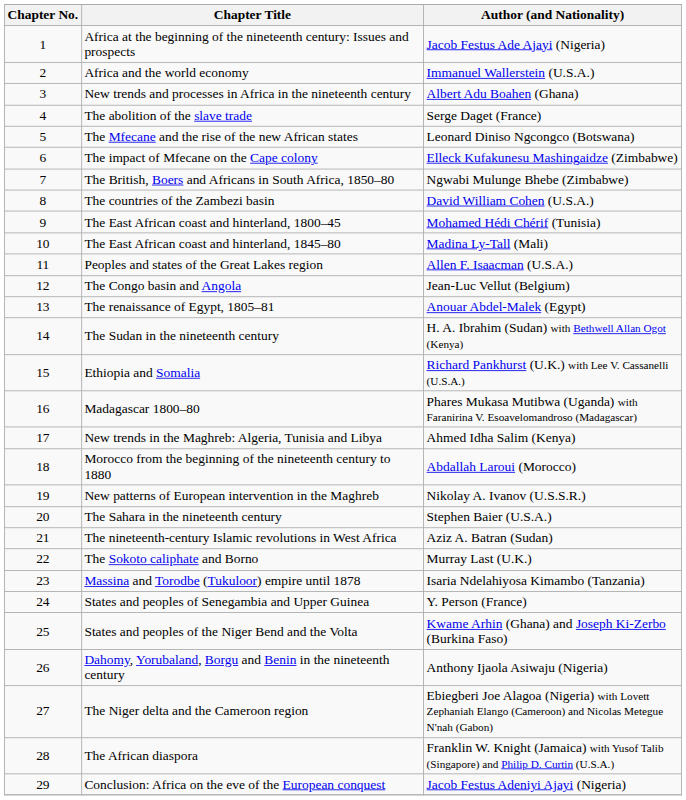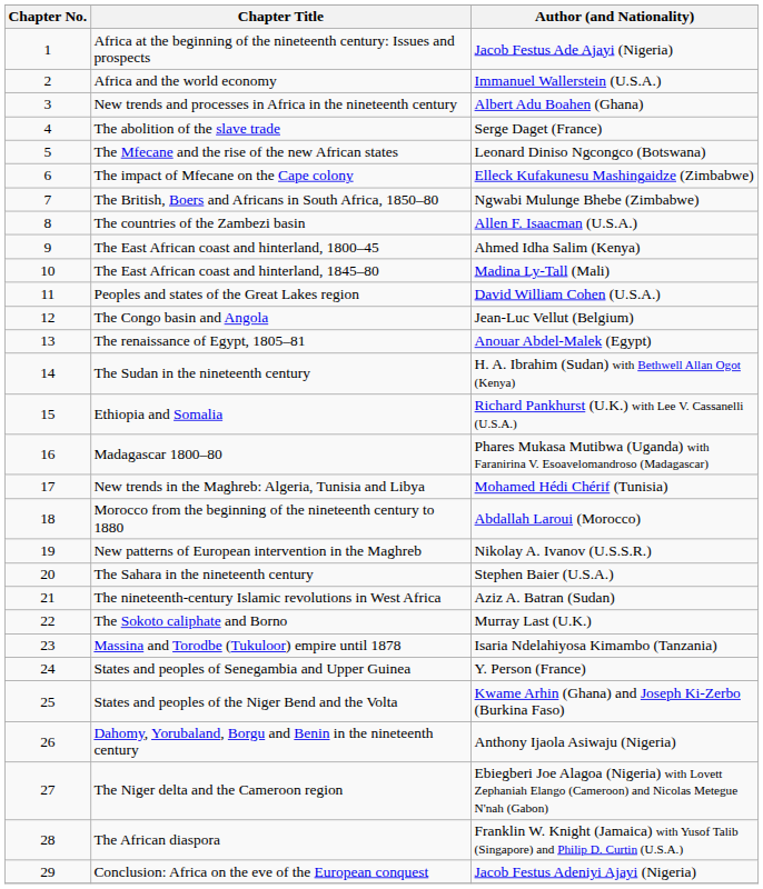 <table class="wikitable mw-collapsible mw-collapsed">
 <tr style="background:#cccccc">
 </tr>
 <tr>
 <th>Chapter No.</th>
 <th width=400>Chapter Title</th>
 <th width=300>Author (and Nationality)</th>
 </tr>
 <tr>
 <td align=center>1</td>
 <td>Africa at the beginning of the nineteenth century: Issues and prospects</td>
 <td><a href='#'>Jacob Festus Ade Ajayi</a> (Nigeria)</td>
 </tr>
 <tr>
 <td align=center>2</td>
 <td>Africa and the world economy</td>
 <td><a href='#'>Immanuel Wallerstein</a> (U.S.A.)</td>
 </tr>
 <tr>
 <td align=center>3</td>
 <td>New trends and processes in Africa in the nineteenth century</td>
 <td><a href='#'>Albert Adu Boahen</a> (Ghana)</td>
 </tr>
 <tr>
 <td align=center>4</td>
 <td>The abolition of the <a href='#'>slave trade</a></td>
 <td>Serge Daget (France)</td>
 </tr>
 <tr>
 <td align=center>5</td>
 <td>The <a href='#'>Mfecane</a> and the rise of the new African states</td>
 <td>Leonard Diniso Ngcongco (Botswana)</td>
 </tr>
 <tr>
 <td align=center>6</td>
 <td>The impact of Mfecane on the <a href='#'>Cape colony</a></td>
 <td><a href='#'>Elleck Kufakunesu Mashingaidze</a> (Zimbabwe)</td>
 </tr>
 <tr>
 <td align=center>7</td>
 <td>The British, <a href='#'>Boers</a> and Africans in South Africa, 1850–80</td>
 <td>Ngwabi Mulunge Bhebe (Zimbabwe)</td>
 </tr>
 <tr>
 <td align=center>8</td>
 <td>The countries of the Zambezi basin</td>
-<td><a href='#'>David William Cohen</a> (U.S.A.)</td>
+<td><a href='#'>Allen F. Isaacman</a> (U.S.A.)</td>
 </tr>
 <tr>
 <td align=center>9</td>
 <td>The East African coast and hinterland, 1800–45</td>
-<td><a href='#'>Mohamed Hédi Chérif</a> (Tunisia)</td>
+<td>Ahmed Idha Salim (Kenya)</td>
 </tr>
 <tr>
 <td align=center>10</td>
 <td>The East African coast and hinterland, 1845–80</td>
 <td><a href='#'>Madina Ly-Tall</a> (Mali)</td>
 </tr>
 <tr>
 <td align=center>11</td>
 <td>Peoples and states of the Great Lakes region</td>
-<td><a href='#'>Allen F. Isaacman</a> (U.S.A.)</td>
+<td><a href='#'>David William Cohen</a> (U.S.A.)</td>
 </tr>
 <tr>
 <td align=center>12</td>
 <td>The Congo basin and <a href='#'>Angola</a></td>
 <td>Jean-Luc Vellut (Belgium)</td>
 </tr>
 <tr>
 <td align=center>13</td>
 <td>The renaissance of Egypt, 1805–81</td>
 <td><a href='#'>Anouar Abdel-Malek</a> (Egypt)</td>
 </tr>
 <tr>
 <td align=center>14</td>
 <td>The Sudan in the nineteenth century</td>
 <td>H. A. Ibrahim (Sudan) <small>with <a href='#'>Bethwell Allan Ogot</a> (Kenya)</small></td>
 </tr>
 <tr>
 <td align=center>15</td>
 <td>Ethiopia and <a href='#'>Somalia</a></td>
 <td><a href='#'>Richard Pankhurst</a> (U.K.) <small>with Lee V. Cassanelli (U.S.A.)</small></td>
 </tr>
 <tr>
 <td align=center>16</td>
 <td>Madagascar 1800–80</td>
 <td>Phares Mukasa Mutibwa (Uganda) <small>with Faranirina V. Esoavelomandroso (Madagascar)</small></td>
 </tr>
 <tr>
 <td align=center>17</td>
 <td>New trends in the Maghreb: Algeria, Tunisia and Libya</td>
-<td>Ahmed Idha Salim (Kenya)</td>
+<td><a href='#'>Mohamed Hédi Chérif</a> (Tunisia)</td>
 </tr>
 <tr>
 <td align=center>18</td>
 <td>Morocco from the beginning of the nineteenth century to 1880</td>
 <td><a href='#'>Abdallah Laroui</a> (Morocco)</td>
 </tr>
 <tr>
 <td align=center>19</td>
 <td>New patterns of European intervention in the Maghreb</td>
 <td>Nikolay A. Ivanov (U.S.S.R.)</td>
 </tr>
 <tr>
 <td align=center>20</td>
 <td>The Sahara in the nineteenth century</td>
 <td>Stephen Baier (U.S.A.)</td>
 </tr>
 <tr>
 <td align=center>21</td>
 <td>The nineteenth-century Islamic revolutions in West Africa</td>
 <td>Aziz A. Batran (Sudan)</td>
 </tr>
 <tr>
 <td align=center>22</td>
 <td>The <a href='#'>Sokoto caliphate</a> and Borno</td>
 <td>Murray Last (U.K.)</td>
 </tr>
 <tr>
 <td align=center>23</td>
 <td><a href='#'>Massina</a> and <a href='#'>Torodbe</a> (<a href='#'>Tukuloor</a>) empire until 1878</td>
 <td>Isaria Ndelahiyosa Kimambo (Tanzania)</td>
 </tr>
 <tr>
 <td align=center>24</td>
 <td>States and peoples of Senegambia and Upper Guinea</td>
 <td>Y. Person (France)</td>
 </tr>
 <tr>
 <td align=center>25</td>
 <td>States and peoples of the Niger Bend and the Volta</td>
 <td><a href='#'>Kwame Arhin</a> (Ghana) and <a href='#'>Joseph Ki-Zerbo</a> (Burkina Faso)</td>
 </tr>
 <tr>
 <td align=center>26</td>
 <td><a href='#'>Dahomy</a>, <a href='#'>Yorubaland</a>, <a href='#'>Borgu</a> and <a href='#'>Benin</a> in the nineteenth century</td>
 <td>Anthony Ijaola Asiwaju (Nigeria)</td>
 </tr>
 <tr>
 <td align=center>27</td>
 <td>The Niger delta and the Cameroon region</td>
 <td>Ebiegberi Joe Alagoa (Nigeria) <small>with Lovett Zephaniah Elango (Cameroon) and Nicolas Metegue N'nah (Gabon)</small></td>
 </tr>
 <tr>
 <td align=center>28</td>
 <td>The African diaspora</td>
 <td>Franklin W. Knight (Jamaica) <small>with Yusof Talib (Singapore) and <a href='#'>Philip D. Curtin</a> (U.S.A.)</small></td>
 </tr>
 <tr>
 <td align=center>29</td>
 <td>Conclusion: Africa on the eve of the <a href='#'>European conquest</a></td>
 <td><a href='#'>Jacob Festus Adeniyi Ajayi</a> (Nigeria)</td>
 </tr>
 <tr>
 </tr>
 </table>
